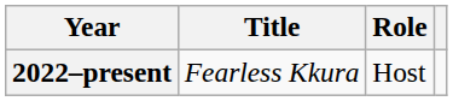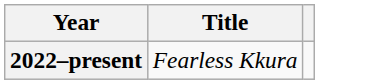 <table class="wikitable plainrowheaders">
 <tr>
 <th scope="col">Year</th>
 <th scope="col">Title</th>
-<th scope="col">Role</th>
 <th scope="col" class="unsortable"></th>
 </tr>
 <tr>
 <th scope="row">2022–present</th>
 <td><em>Fearless Kkura</em></td>
-<td>Host</td>
 <td style="text-align:center"></td>
 </tr>
 </table>
